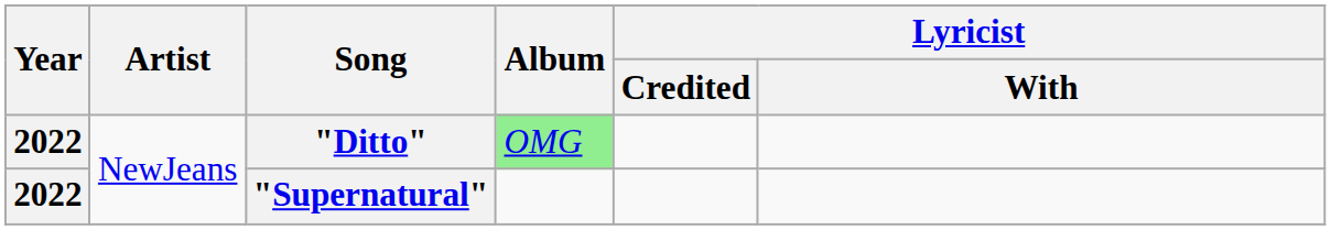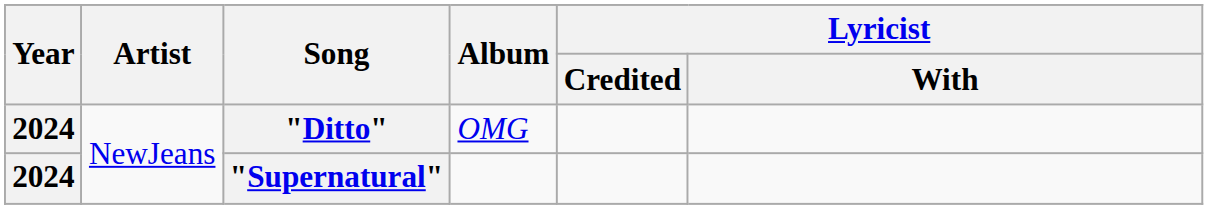 <table class="wikitable plainrowheaders">
 <tr>
 <th rowspan="2">Year</th>
 <th rowspan="2">Artist</th>
 <th rowspan="2">Song</th>
 <th rowspan="2">Album</th>
 <th colspan="2"><a href='#'>Lyricist</a></th>
 </tr>
 <tr>
 <th>Credited</th>
 <th style="width:16em">With</th>
 </tr>
 <tr>
-<th>2022</th>
+<th>2024</th>
 <td rowspan="2"><a href='#'>NewJeans</a></td>
 <th scope="row">"<a href='#'>Ditto</a>"</th>
-<td style="background: lightgreen;"><em><a href='#'>OMG</a></em></td>
+<td><em><a href='#'>OMG</a></em></td>
 <td></td>
 <td style="text-align:center"></td>
 </tr>
 <tr>
-<th>2022</th>
+<th>2024</th>
 <th scope="row">"<a href='#'>Supernatural</a>"</th>
 <td></td>
 <td></td>
 <td style="text-align:center"></td>
 </tr>
 </table>
